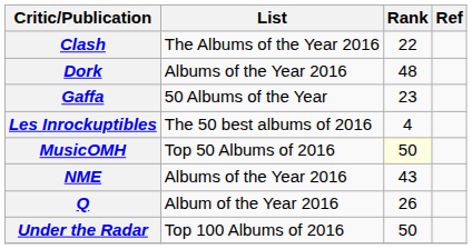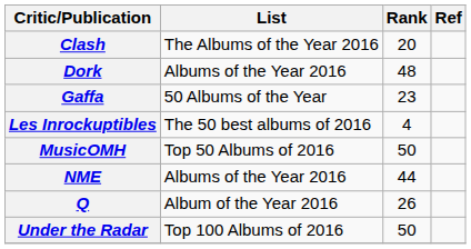 <table class="wikitable sortable plainrowheaders">
 <tr>
 <th>Critic/Publication</th>
 <th>List</th>
 <th>Rank</th>
 <th>Ref</th>
 </tr>
 <tr>
 <th scope="row"><em><a href='#'>Clash</a></em></th>
 <td>The Albums of the Year 2016</td>
-<td style="text-align:center;">22</td>
+<td style="text-align:center;">20</td>
 <td style="text-align:center;"></td>
 </tr>
 <tr>
 <th scope="row"><em><a href='#'>Dork</a></em></th>
 <td>Albums of the Year 2016</td>
 <td style="text-align:center;">48</td>
 <td style="text-align:center;"></td>
 </tr>
 <tr>
 <th scope="row"><em><a href='#'>Gaffa</a></em></th>
 <td>50 Albums of the Year</td>
 <td style="text-align:center;">23</td>
 <td style="text-align:center;"></td>
 </tr>
 <tr>
 <th scope="row"><em><a href='#'>Les Inrockuptibles</a></em></th>
 <td>The 50 best albums of 2016</td>
 <td style="text-align:center;">4</td>
 <td style="text-align:center;"></td>
 </tr>
 <tr>
 <th scope="row"><em><a href='#'>MusicOMH</a></em></th>
 <td>Top 50 Albums of 2016</td>
-<td style="background: lightyellow; text-align:center;">50</td>
+<td style="text-align:center;">50</td>
 <td style="text-align:center;"></td>
 </tr>
 <tr>
 <th scope="row"><em><a href='#'>NME</a></em></th>
 <td>Albums of the Year 2016</td>
-<td style="text-align:center;">43</td>
+<td style="text-align:center;">44</td>
 <td style="text-align:center;"></td>
 </tr>
 <tr>
 <th scope="row"><em><a href='#'>Q</a></em></th>
 <td>Album of the Year 2016</td>
 <td style="text-align:center;">26</td>
 <td style="text-align:center;"></td>
 </tr>
 <tr>
 <th scope="row"><em><a href='#'>Under the Radar</a></em></th>
 <td>Top 100 Albums of 2016</td>
 <td style="text-align:center;">50</td>
 <td style="text-align:center;"></td>
 </tr>
 <tr>
 </tr>
 </table>
